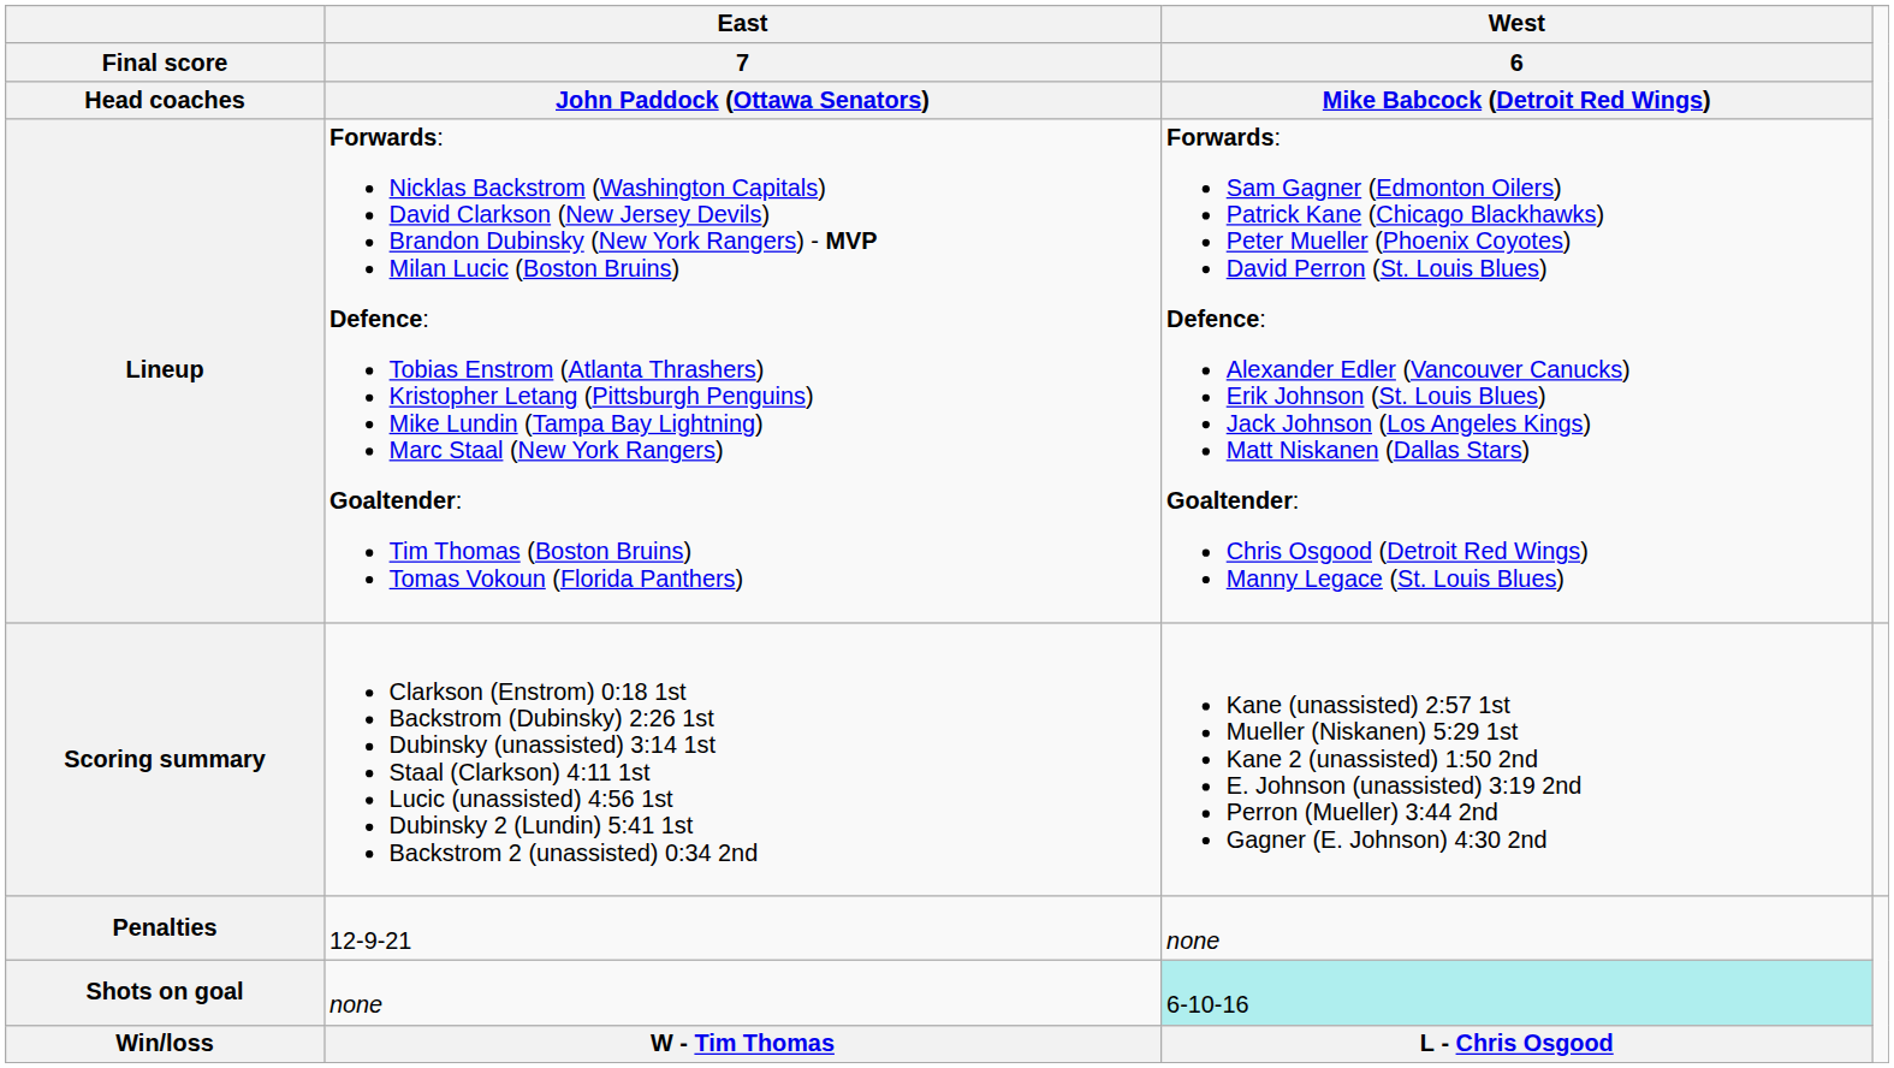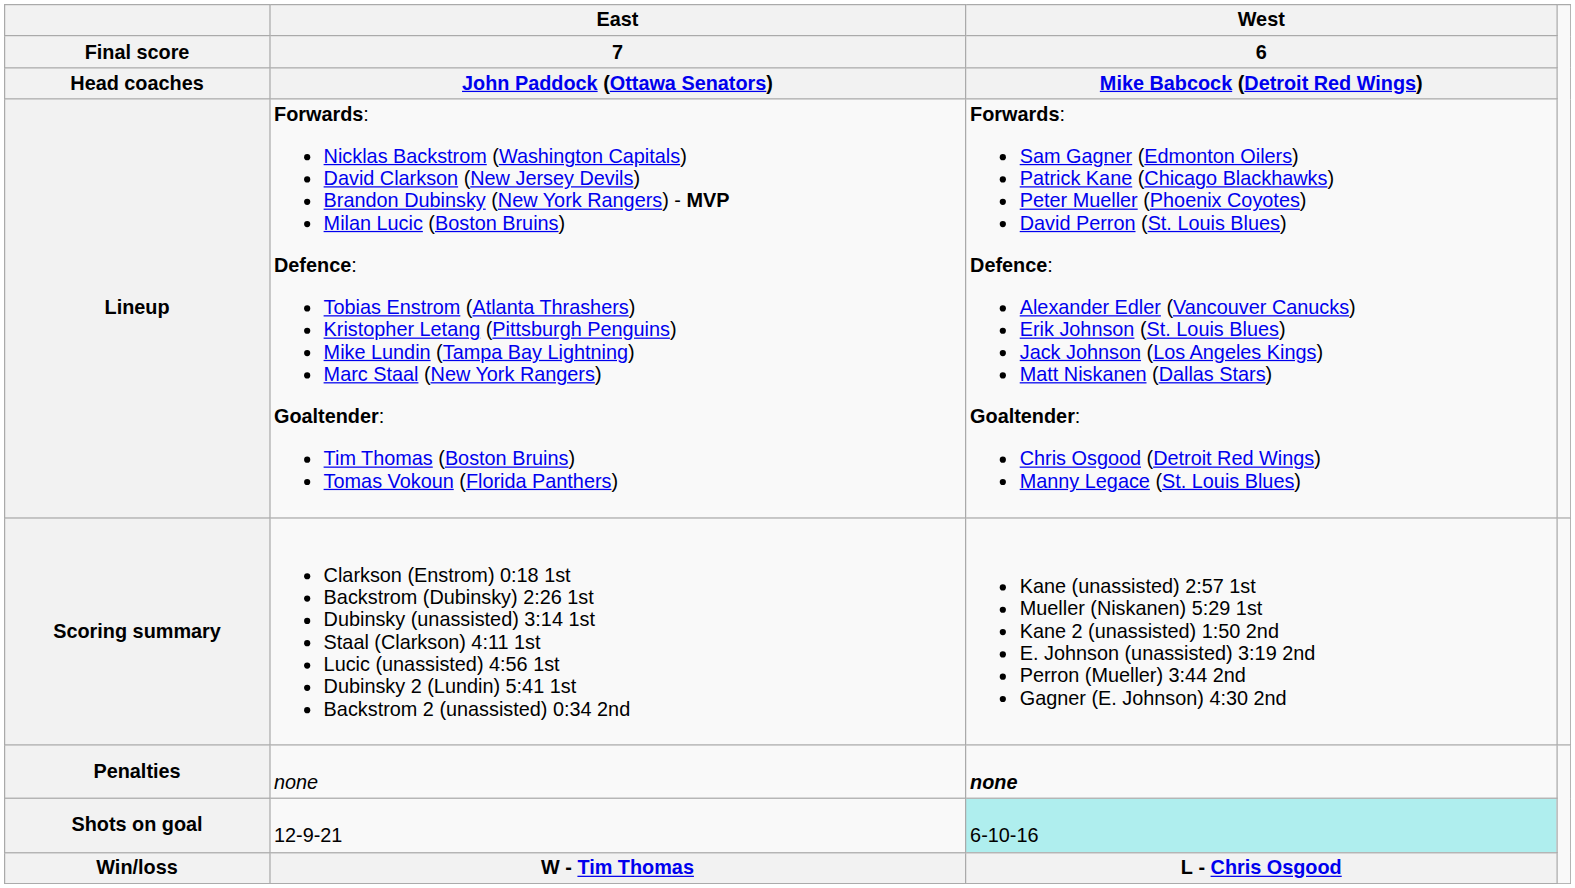 <table class="wikitable" style="width:100%">
 <tr>
 <th></th>
 <th>East</th>
 <th>West</th>
 </tr>
 <tr>
 <th>Final score</th>
 <th>7</th>
 <th>6</th>
 </tr>
 <tr>
 <th>Head coaches</th>
 <th><a href='#'>John Paddock</a> (<a href='#'>Ottawa Senators</a>)</th>
 <th><a href='#'>Mike Babcock</a> (<a href='#'>Detroit Red Wings</a>)</th>
 </tr>
 <tr>
 <th>Lineup</th>
 <td><strong>Forwards</strong>:<br><ul><li><a href='#'>Nicklas Backstrom</a> (<a href='#'>Washington Capitals</a>)</li><li><a href='#'>David Clarkson</a> (<a href='#'>New Jersey Devils</a>)</li><li><a href='#'>Brandon Dubinsky</a> (<a href='#'>New York Rangers</a>) - <strong>MVP</strong></li><li><a href='#'>Milan Lucic</a> (<a href='#'>Boston Bruins</a>)</li></ul><strong>Defence</strong>:<ul><li><a href='#'>Tobias Enstrom</a> (<a href='#'>Atlanta Thrashers</a>)</li><li><a href='#'>Kristopher Letang</a> (<a href='#'>Pittsburgh Penguins</a>)</li><li><a href='#'>Mike Lundin</a> (<a href='#'>Tampa Bay Lightning</a>)</li><li><a href='#'>Marc Staal</a> (<a href='#'>New York Rangers</a>)</li></ul><strong>Goaltender</strong>:<ul><li><a href='#'>Tim Thomas</a> (<a href='#'>Boston Bruins</a>)</li><li><a href='#'>Tomas Vokoun</a> (<a href='#'>Florida Panthers</a>)</li></ul></td>
 <td><strong>Forwards</strong>:<br><ul><li><a href='#'>Sam Gagner</a> (<a href='#'>Edmonton Oilers</a>)</li><li><a href='#'>Patrick Kane</a> (<a href='#'>Chicago Blackhawks</a>)</li><li><a href='#'>Peter Mueller</a> (<a href='#'>Phoenix Coyotes</a>)</li><li><a href='#'>David Perron</a> (<a href='#'>St. Louis Blues</a>)</li></ul><strong>Defence</strong>:<ul><li><a href='#'>Alexander Edler</a> (<a href='#'>Vancouver Canucks</a>)</li><li><a href='#'>Erik Johnson</a> (<a href='#'>St. Louis Blues</a>)</li><li><a href='#'>Jack Johnson</a> (<a href='#'>Los Angeles Kings</a>)</li><li><a href='#'>Matt Niskanen</a> (<a href='#'>Dallas Stars</a>)</li></ul><strong>Goaltender</strong>:<ul><li><a href='#'>Chris Osgood</a> (<a href='#'>Detroit Red Wings</a>)</li><li><a href='#'>Manny Legace</a> (<a href='#'>St. Louis Blues</a>)</li></ul></td>
 </tr>
 <tr>
 <th>Scoring summary</th>
 <td><br><ul><li>Clarkson (Enstrom) 0:18 1st</li><li>Backstrom (Dubinsky) 2:26 1st</li><li>Dubinsky (unassisted) 3:14 1st</li><li>Staal (Clarkson) 4:11 1st</li><li>Lucic (unassisted) 4:56 1st</li><li>Dubinsky 2 (Lundin) 5:41 1st</li><li>Backstrom 2 (unassisted) 0:34 2nd</li></ul></td>
 <td><br><ul><li>Kane (unassisted) 2:57 1st</li><li>Mueller (Niskanen) 5:29 1st</li><li>Kane 2 (unassisted) 1:50 2nd</li><li>E. Johnson (unassisted) 3:19 2nd</li><li>Perron (Mueller) 3:44 2nd</li><li>Gagner (E. Johnson) 4:30 2nd</li></ul></td>
 <td></td>
 </tr>
 <tr>
 <th>Penalties</th>
-<td><br>12-9-21</td>
 <td><br><em>none</em></td>
+<td><strong><br><em>none</em></strong></td>
 </tr>
 <tr>
 <th>Shots on goal</th>
-<td><br><em>none</em></td>
+<td><br>12-9-21</td>
 <td style="background: paleturquoise;"><br>6-10-16</td>
 </tr>
 <tr>
 <th>Win/loss</th>
 <th><strong>W</strong> - <a href='#'>Tim Thomas</a></th>
 <th><strong>L</strong> - <a href='#'>Chris Osgood</a></th>
 </tr>
 <tr>
 </tr>
 </table>
